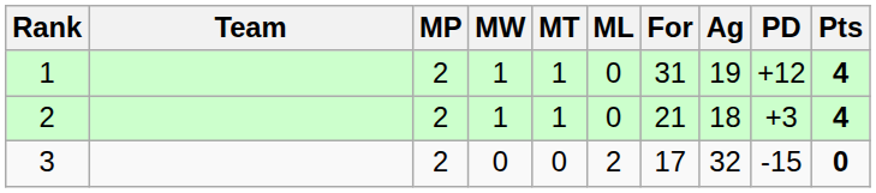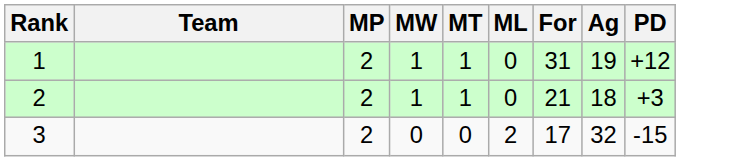 <table class=wikitable style="text-align:center">
 <tr>
 <th width=20>Rank</th>
 <th width=175>Team</th>
 <th width=20>MP</th>
 <th width=20>MW</th>
 <th width=20>MT</th>
 <th width=20>ML</th>
 <th width=20>For</th>
 <th width=20>Ag</th>
 <th width=20>PD</th>
-<th width=20>Pts</th>
 </tr>
 <tr bgcolor="#ccffcc">
 <td>1</td>
 <td align=left><strong></strong></td>
 <td>2</td>
 <td>1</td>
 <td>1</td>
 <td>0</td>
 <td>31</td>
 <td>19</td>
 <td>+12</td>
-<td><strong>4</strong></td>
 </tr>
 <tr bgcolor="#ccffcc">
 <td>2</td>
 <td align=left><strong></strong></td>
 <td>2</td>
 <td>1</td>
 <td>1</td>
 <td>0</td>
 <td>21</td>
 <td>18</td>
 <td>+3</td>
-<td><strong>4</strong></td>
 </tr>
 <tr>
 <td>3</td>
 <td align=left></td>
 <td>2</td>
 <td>0</td>
 <td>0</td>
 <td>2</td>
 <td>17</td>
 <td>32</td>
 <td>-15</td>
-<td><strong>0</strong></td>
 </tr>
 </table>
